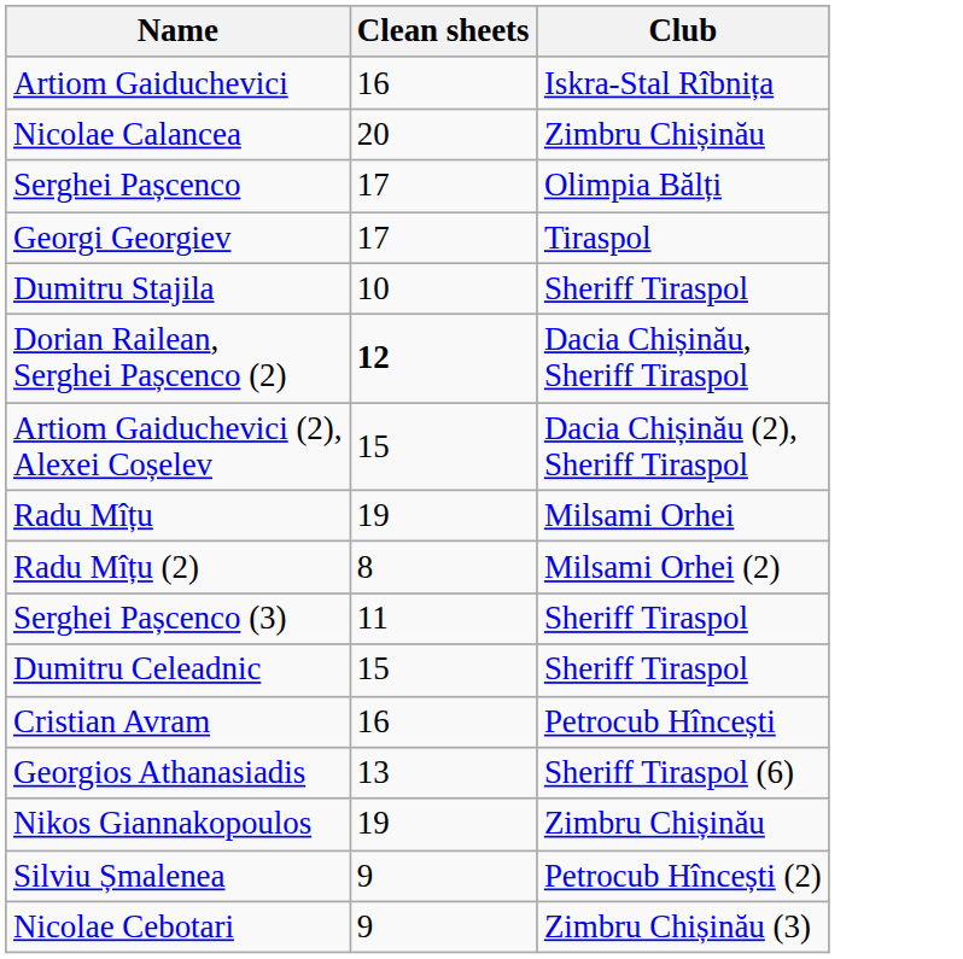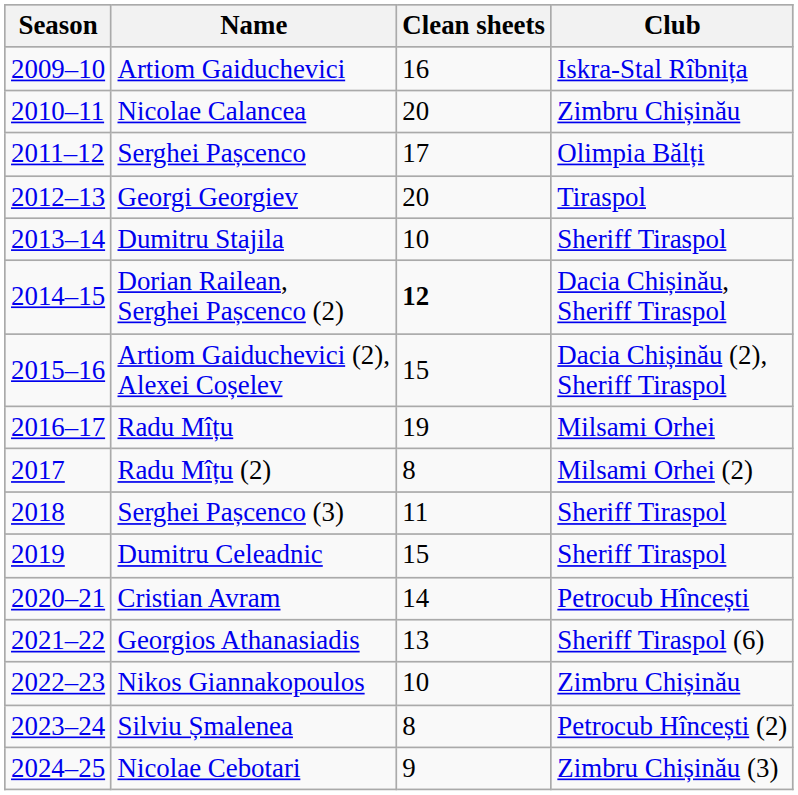 <table class="wikitable">
 <tr>
+<th>Season</th>
 <th>Name</th>
 <th>Clean sheets</th>
 <th>Club</th>
 </tr>
 <tr>
+<td><a href='#'>2009–10</a></td>
 <td> <a href='#'>Artiom Gaiduchevici</a></td>
 <td>16</td>
 <td><a href='#'>Iskra-Stal Rîbnița</a></td>
 </tr>
 <tr>
+<td><a href='#'>2010–11</a></td>
 <td> <a href='#'>Nicolae Calancea</a></td>
 <td>20</td>
 <td><a href='#'>Zimbru Chișinău</a></td>
 </tr>
 <tr>
+<td><a href='#'>2011–12</a></td>
 <td> <a href='#'>Serghei Pașcenco</a></td>
 <td>17</td>
 <td><a href='#'>Olimpia Bălți</a></td>
 </tr>
 <tr>
+<td><a href='#'>2012–13</a></td>
 <td> <a href='#'>Georgi Georgiev</a></td>
-<td>17</td>
+<td>20</td>
 <td><a href='#'>Tiraspol</a></td>
 </tr>
 <tr>
+<td><a href='#'>2013–14</a></td>
 <td> <a href='#'>Dumitru Stajila</a></td>
 <td>10</td>
 <td><a href='#'>Sheriff Tiraspol</a></td>
 </tr>
 <tr>
+<td><a href='#'>2014–15</a></td>
 <td> <a href='#'>Dorian Railean</a>,<br> <a href='#'>Serghei Pașcenco</a> (2)</td>
 <td><strong>12</strong></td>
 <td><a href='#'>Dacia Chișinău</a>,<br><a href='#'>Sheriff Tiraspol</a></td>
 </tr>
 <tr>
+<td><a href='#'>2015–16</a></td>
 <td> <a href='#'>Artiom Gaiduchevici</a> (2),<br> <a href='#'>Alexei Coșelev</a></td>
 <td>15</td>
 <td><a href='#'>Dacia Chișinău</a> (2),<br><a href='#'>Sheriff Tiraspol</a></td>
 </tr>
 <tr>
+<td><a href='#'>2016–17</a></td>
 <td> <a href='#'>Radu Mîțu</a></td>
 <td>19</td>
 <td><a href='#'>Milsami Orhei</a></td>
 </tr>
 <tr>
+<td><a href='#'>2017</a></td>
 <td> <a href='#'>Radu Mîțu</a> (2)</td>
 <td>8</td>
 <td><a href='#'>Milsami Orhei</a> (2)</td>
 </tr>
 <tr>
+<td><a href='#'>2018</a></td>
 <td> <a href='#'>Serghei Pașcenco</a> (3)</td>
 <td>11</td>
 <td><a href='#'>Sheriff Tiraspol</a></td>
 </tr>
 <tr>
+<td><a href='#'>2019</a></td>
 <td> <a href='#'>Dumitru Celeadnic</a></td>
 <td>15</td>
 <td><a href='#'>Sheriff Tiraspol</a></td>
 </tr>
 <tr>
+<td><a href='#'>2020–21</a></td>
 <td> <a href='#'>Cristian Avram</a></td>
-<td>16</td>
+<td>14</td>
 <td><a href='#'>Petrocub Hîncești</a></td>
 </tr>
 <tr>
+<td><a href='#'>2021–22</a></td>
 <td> <a href='#'>Georgios Athanasiadis</a></td>
 <td>13</td>
 <td><a href='#'>Sheriff Tiraspol</a> (6)</td>
 </tr>
 <tr>
+<td><a href='#'>2022–23</a></td>
 <td> <a href='#'>Nikos Giannakopoulos</a></td>
-<td>19</td>
+<td>10</td>
 <td><a href='#'>Zimbru Chișinău</a></td>
 </tr>
 <tr>
+<td><a href='#'>2023–24</a></td>
 <td> <a href='#'>Silviu Șmalenea</a></td>
-<td>9</td>
+<td>8</td>
 <td><a href='#'>Petrocub Hîncești</a> (2)</td>
 </tr>
 <tr>
+<td><a href='#'>2024–25</a></td>
 <td> <a href='#'>Nicolae Cebotari</a></td>
 <td>9</td>
 <td><a href='#'>Zimbru Chișinău</a> (3)</td>
 </tr>
 </table>
